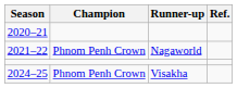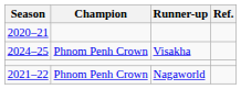 <table class="wikitable sortable">
 <tr>
 <th>Season</th>
 <th>Champion</th>
 <th>Runner-up</th>
 <th>Ref.</th>
 </tr>
 <tr>
 <td><a href='#'>2020–21</a></td>
 <td></td>
 <td></td>
 <td></td>
 </tr>
 <tr>
-<td><a href='#'>2021–22</a></td>
+<td><a href='#'>2024–25</a></td>
 <td><a href='#'>Phnom Penh Crown</a></td>
-<td><a href='#'>Nagaworld</a></td>
+<td><a href='#'>Visakha</a></td>
 <td></td>
 </tr>
 <tr>
 <td colspan=3></td>
 <td></td>
 </tr>
 <tr>
-<td><a href='#'>2024–25</a></td>
+<td><a href='#'>2021–22</a></td>
 <td><a href='#'>Phnom Penh Crown</a></td>
-<td><a href='#'>Visakha</a></td>
+<td><a href='#'>Nagaworld</a></td>
 <td></td>
 </tr>
 </table>
